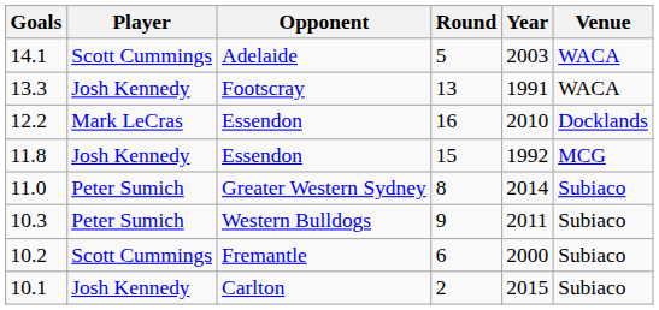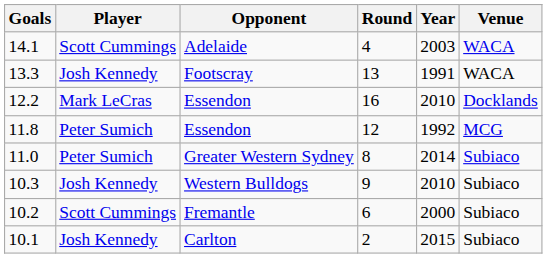 <table class="wikitable sortable">
 <tr>
 <th><strong>Goals</strong></th>
 <th><strong>Player</strong></th>
 <th><strong>Opponent</strong></th>
 <th>Round</th>
 <th>Year</th>
 <th>Venue</th>
 </tr>
 <tr>
 <td>14.1</td>
 <td><a href='#'>Scott Cummings</a></td>
 <td><a href='#'>Adelaide</a></td>
-<td>5</td>
+<td>4</td>
 <td>2003</td>
 <td><a href='#'>WACA</a></td>
 </tr>
 <tr>
 <td>13.3</td>
 <td><a href='#'>Josh Kennedy</a></td>
 <td><a href='#'>Footscray</a></td>
 <td>13</td>
 <td>1991</td>
 <td>WACA</td>
 </tr>
 <tr>
 <td>12.2</td>
 <td><a href='#'>Mark LeCras</a></td>
 <td><a href='#'>Essendon</a></td>
 <td>16</td>
 <td>2010</td>
 <td><a href='#'>Docklands</a></td>
 </tr>
 <tr>
 <td>11.8</td>
-<td><a href='#'>Josh Kennedy</a></td>
+<td><a href='#'>Peter Sumich</a></td>
 <td><a href='#'>Essendon</a></td>
-<td>15</td>
+<td>12</td>
 <td>1992</td>
 <td><a href='#'>MCG</a></td>
 </tr>
 <tr>
 <td>11.0</td>
 <td><a href='#'>Peter Sumich</a></td>
 <td><a href='#'>Greater Western Sydney</a></td>
 <td>8</td>
 <td>2014</td>
 <td><a href='#'>Subiaco</a></td>
 </tr>
 <tr>
 <td>10.3</td>
-<td><a href='#'>Peter Sumich</a></td>
+<td><a href='#'>Josh Kennedy</a></td>
 <td><a href='#'>Western Bulldogs</a></td>
 <td>9</td>
-<td>2011</td>
+<td>2010</td>
 <td>Subiaco</td>
 </tr>
 <tr>
 <td>10.2</td>
 <td><a href='#'>Scott Cummings</a></td>
 <td><a href='#'>Fremantle</a></td>
 <td>6</td>
 <td>2000</td>
 <td>Subiaco</td>
 </tr>
 <tr>
 <td>10.1</td>
 <td><a href='#'>Josh Kennedy</a></td>
 <td><a href='#'>Carlton</a></td>
 <td>2</td>
 <td>2015</td>
 <td>Subiaco</td>
 </tr>
 </table>
